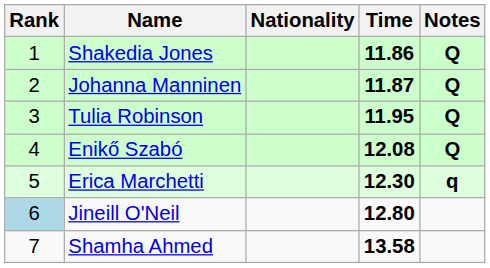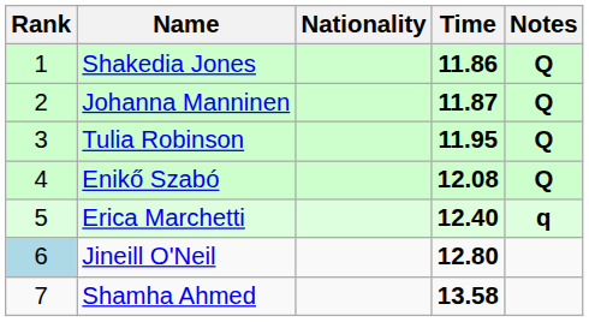 <table class="wikitable sortable" style="text-align:center">
 <tr>
 <th>Rank</th>
 <th>Name</th>
 <th>Nationality</th>
 <th>Time</th>
 <th>Notes</th>
 </tr>
 <tr bgcolor=ccffcc>
 <td>1</td>
 <td align=left><a href='#'>Shakedia Jones</a></td>
 <td align=left></td>
 <td><strong>11.86</strong></td>
 <td><strong>Q</strong></td>
 </tr>
 <tr bgcolor=ccffcc>
 <td>2</td>
 <td align=left><a href='#'>Johanna Manninen</a></td>
 <td align=left></td>
 <td><strong>11.87</strong></td>
 <td><strong>Q</strong></td>
 </tr>
 <tr bgcolor=ccffcc>
 <td>3</td>
 <td align=left><a href='#'>Tulia Robinson</a></td>
 <td align=left></td>
 <td><strong>11.95</strong></td>
 <td><strong>Q</strong></td>
 </tr>
 <tr bgcolor=ccffcc>
 <td>4</td>
 <td align=left><a href='#'>Enikő Szabó</a></td>
 <td align=left></td>
 <td><strong>12.08</strong></td>
 <td><strong>Q</strong></td>
 </tr>
 <tr bgcolor=ddffdd>
 <td>5</td>
 <td align=left><a href='#'>Erica Marchetti</a></td>
 <td align=left></td>
-<td><strong>12.30</strong></td>
+<td><strong>12.40</strong></td>
 <td><strong>q</strong></td>
 </tr>
 <tr>
 <td style="background: lightblue;">6</td>
 <td align=left><a href='#'>Jineill O'Neil</a></td>
 <td align=left></td>
 <td><strong>12.80</strong></td>
 <td></td>
 </tr>
 <tr>
 <td>7</td>
 <td align=left><a href='#'>Shamha Ahmed</a></td>
 <td align=left></td>
 <td><strong>13.58</strong></td>
 <td></td>
 </tr>
 </table>
